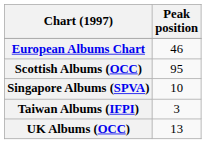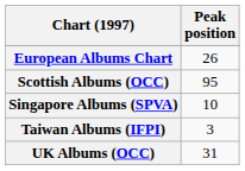 <table class="wikitable sortable plainrowheaders" style="text-align:center">
 <tr>
 <th scope="col">Chart (1997)</th>
 <th scope="col">Peak<br>position</th>
 </tr>
 <tr>
 </tr>
 <tr>
 </tr>
 <tr>
 <th scope="row"><a href='#'>European Albums Chart</a></th>
-<td style="text-align:center;">46</td>
+<td style="text-align:center;">26</td>
 </tr>
 <tr>
 <th scope="row">Scottish Albums (<a href='#'>OCC</a>)</th>
 <td align="center">95</td>
 </tr>
 <tr>
 <th scope="row">Singapore Albums (<a href='#'>SPVA</a>)</th>
 <td align="center">10</td>
 </tr>
 <tr>
 <th scope="row">Taiwan Albums (<a href='#'>IFPI</a>)</th>
 <td style="text-align:center;">3</td>
 </tr>
 <tr>
 <th scope="row">UK Albums (<a href='#'>OCC</a>)</th>
-<td style="text-align:center;">13</td>
+<td style="text-align:center;">31</td>
 </tr>
 </table>
